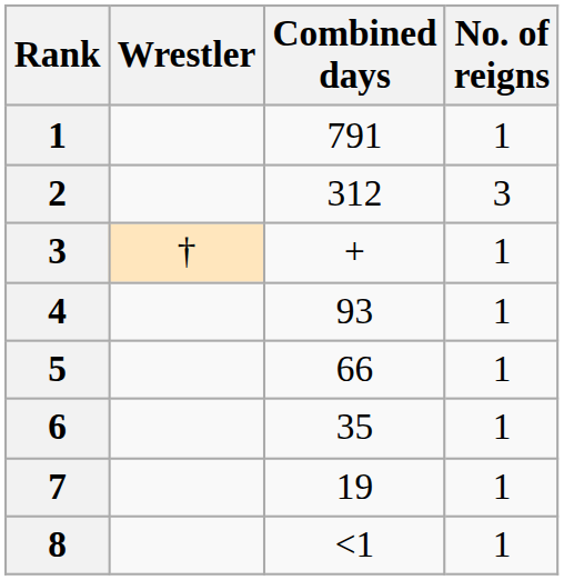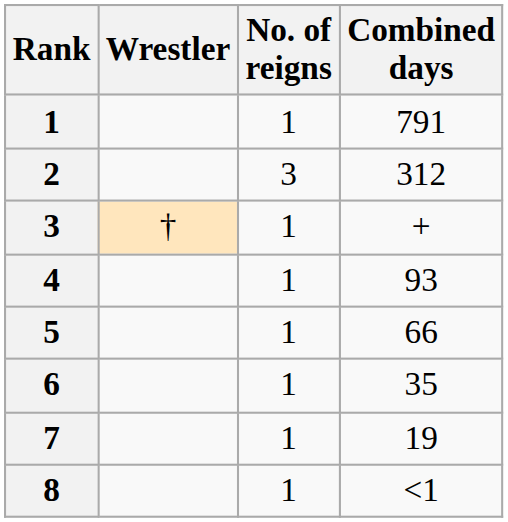 <table class="wikitable sortable" style="text-align: center">
 <tr>
 <th>Rank</th>
 <th>Wrestler</th>
+<th>No. of<br>reigns</th>
 <th>Combined<br>days</th>
-<th>No. of<br>reigns</th>
 </tr>
 <tr>
 <th>1</th>
 <td></td>
+<td>1</td>
 <td>791</td>
-<td>1</td>
 </tr>
 <tr>
 <th>2</th>
 <td></td>
+<td>3</td>
 <td>312</td>
-<td>3</td>
 </tr>
 <tr>
 <th>3</th>
 <td style="background-color:#ffe6bd"> †</td>
+<td>1</td>
 <td>+</td>
-<td>1</td>
 </tr>
 <tr>
 <th>4</th>
 <td></td>
+<td>1</td>
 <td>93</td>
-<td>1</td>
 </tr>
 <tr>
 <th>5</th>
 <td></td>
+<td>1</td>
 <td>66</td>
-<td>1</td>
 </tr>
 <tr>
 <th>6</th>
 <td></td>
+<td>1</td>
 <td>35</td>
-<td>1</td>
 </tr>
 <tr>
 <th>7</th>
 <td></td>
+<td>1</td>
 <td>19</td>
-<td>1</td>
 </tr>
 <tr>
 <th>8</th>
 <td></td>
+<td>1</td>
 <td><1</td>
-<td>1</td>
 </tr>
 </table>
